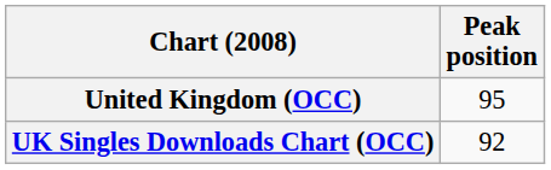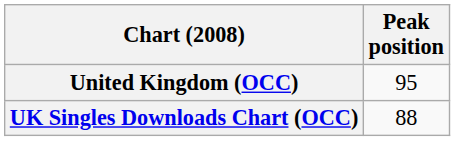 <table class="wikitable plainrowheaders">
 <tr>
 <th>Chart (2008)</th>
 <th>Peak<br>position</th>
 </tr>
 <tr>
 <th scope="row">United Kingdom (<a href='#'>OCC</a>)</th>
 <td style="text-align:center;">95</td>
 </tr>
 <tr>
 <th scope="row"><a href='#'>UK Singles Downloads Chart</a> (<a href='#'>OCC</a>)</th>
-<td style="text-align:center;">92</td>
+<td style="text-align:center;">88</td>
 </tr>
 </table>
